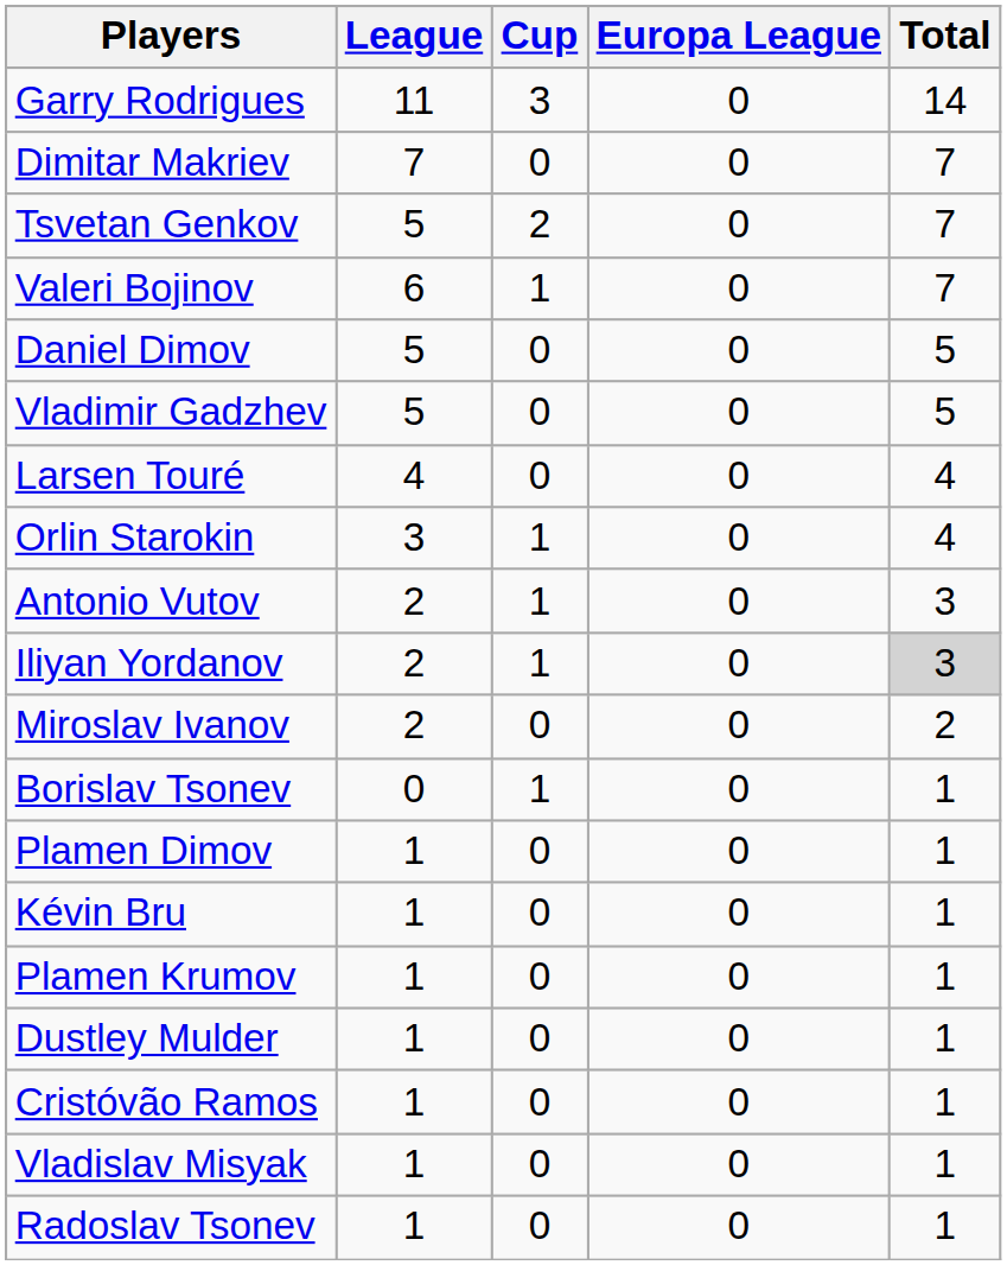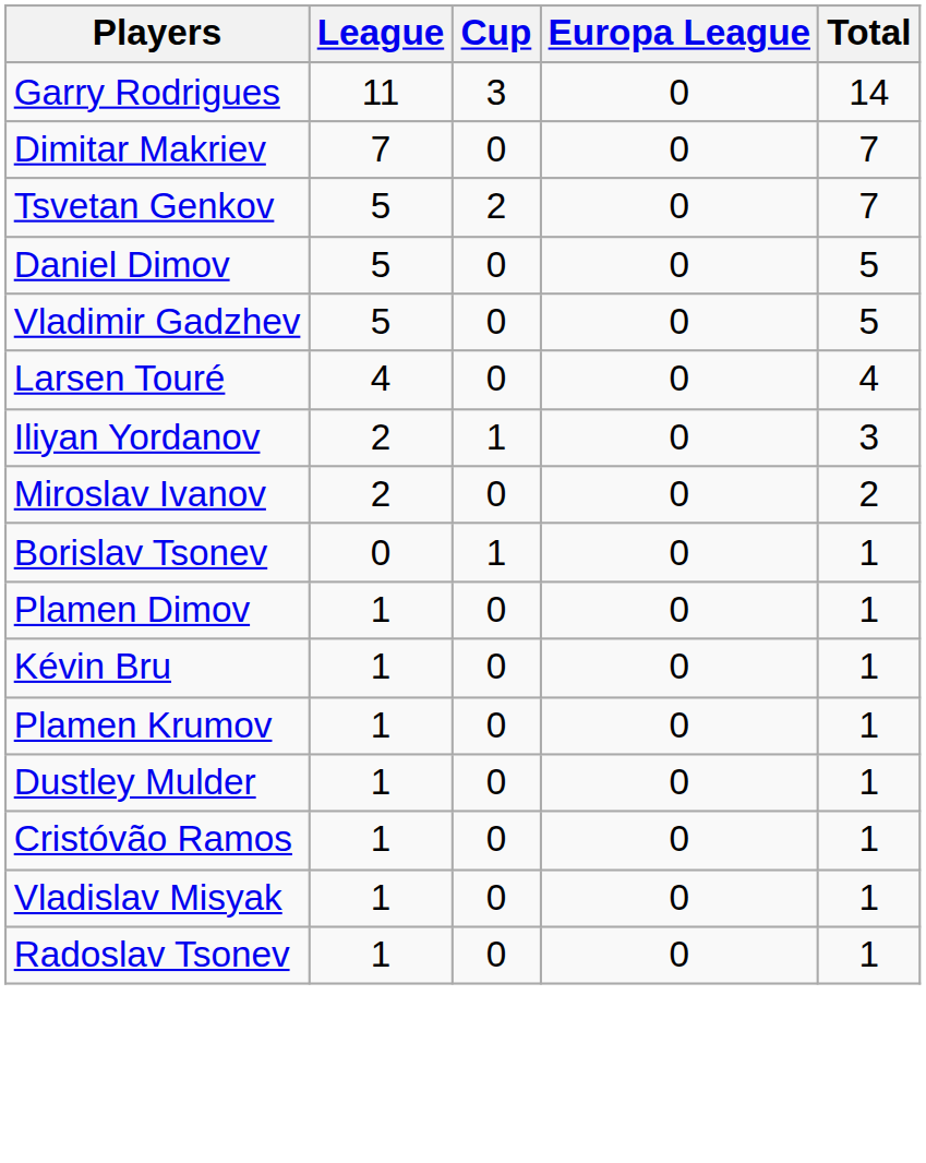 <table class="wikitable sortable">
 <tr>
 <th>Players</th>
 <th><a href='#'>League</a></th>
 <th><a href='#'>Cup</a></th>
 <th><a href='#'>Europa League</a></th>
 <th>Total</th>
 </tr>
 <tr>
 <td> <a href='#'>Garry Rodrigues</a></td>
 <td align=center>11</td>
 <td align=center>3</td>
 <td align=center>0</td>
 <td align=center>14</td>
 </tr>
 <tr>
 <td> <a href='#'>Dimitar Makriev</a></td>
 <td align=center>7</td>
 <td align=center>0</td>
 <td align=center>0</td>
 <td align=center>7</td>
 </tr>
 <tr>
 <td> <a href='#'>Tsvetan Genkov</a></td>
 <td align=center>5</td>
 <td align=center>2</td>
 <td align=center>0</td>
 <td align=center>7</td>
 </tr>
 <tr>
-<td> <a href='#'>Valeri Bojinov</a></td>
-<td align=center>6</td>
-<td align=center>1</td>
-<td align=center>0</td>
-<td align=center>7</td>
-</tr>
-<tr>
 <td> <a href='#'>Daniel Dimov</a></td>
 <td align=center>5</td>
 <td align=center>0</td>
 <td align=center>0</td>
 <td align=center>5</td>
 </tr>
 <tr>
 <td> <a href='#'>Vladimir Gadzhev</a></td>
 <td align=center>5</td>
 <td align=center>0</td>
 <td align=center>0</td>
 <td align=center>5</td>
 </tr>
 <tr>
 <td> <a href='#'>Larsen Touré</a></td>
 <td align=center>4</td>
 <td align=center>0</td>
 <td align=center>0</td>
 <td align=center>4</td>
 </tr>
 <tr>
-<td> <a href='#'>Orlin Starokin</a></td>
-<td align=center>3</td>
-<td align=center>1</td>
-<td align=center>0</td>
-<td align=center>4</td>
-</tr>
-<tr>
-<td> <a href='#'>Antonio Vutov</a></td>
+<td> <a href='#'>Iliyan Yordanov</a></td>
 <td align=center>2</td>
 <td align=center>1</td>
 <td align=center>0</td>
 <td align=center>3</td>
-</tr>
-<tr>
-<td> <a href='#'>Iliyan Yordanov</a></td>
-<td align=center>2</td>
-<td align=center>1</td>
-<td align=center>0</td>
-<td align=center style="background: lightgrey;">3</td>
 </tr>
 <tr>
 <td> <a href='#'>Miroslav Ivanov</a></td>
 <td align=center>2</td>
 <td align=center>0</td>
 <td align=center>0</td>
 <td align=center>2</td>
 </tr>
 <tr>
 <td> <a href='#'>Borislav Tsonev</a></td>
 <td align=center>0</td>
 <td align=center>1</td>
 <td align=center>0</td>
 <td align=center>1</td>
 </tr>
 <tr>
 <td> <a href='#'>Plamen Dimov</a></td>
 <td align=center>1</td>
 <td align=center>0</td>
 <td align=center>0</td>
 <td align=center>1</td>
 </tr>
 <tr>
 <td> <a href='#'>Kévin Bru</a></td>
 <td align=center>1</td>
 <td align=center>0</td>
 <td align=center>0</td>
 <td align=center>1</td>
 </tr>
 <tr>
 <td> <a href='#'>Plamen Krumov</a></td>
 <td align=center>1</td>
 <td align=center>0</td>
 <td align=center>0</td>
 <td align=center>1</td>
 </tr>
 <tr>
 <td> <a href='#'>Dustley Mulder</a></td>
 <td align=center>1</td>
 <td align=center>0</td>
 <td align=center>0</td>
 <td align=center>1</td>
 </tr>
 <tr>
 <td> <a href='#'>Cristóvão Ramos</a></td>
 <td align=center>1</td>
 <td align=center>0</td>
 <td align=center>0</td>
 <td align=center>1</td>
 </tr>
 <tr>
 <td> <a href='#'>Vladislav Misyak</a></td>
 <td align=center>1</td>
 <td align=center>0</td>
 <td align=center>0</td>
 <td align=center>1</td>
 </tr>
 <tr>
 <td> <a href='#'>Radoslav Tsonev</a></td>
 <td align=center>1</td>
 <td align=center>0</td>
 <td align=center>0</td>
 <td align=center>1</td>
 </tr>
 </table>
